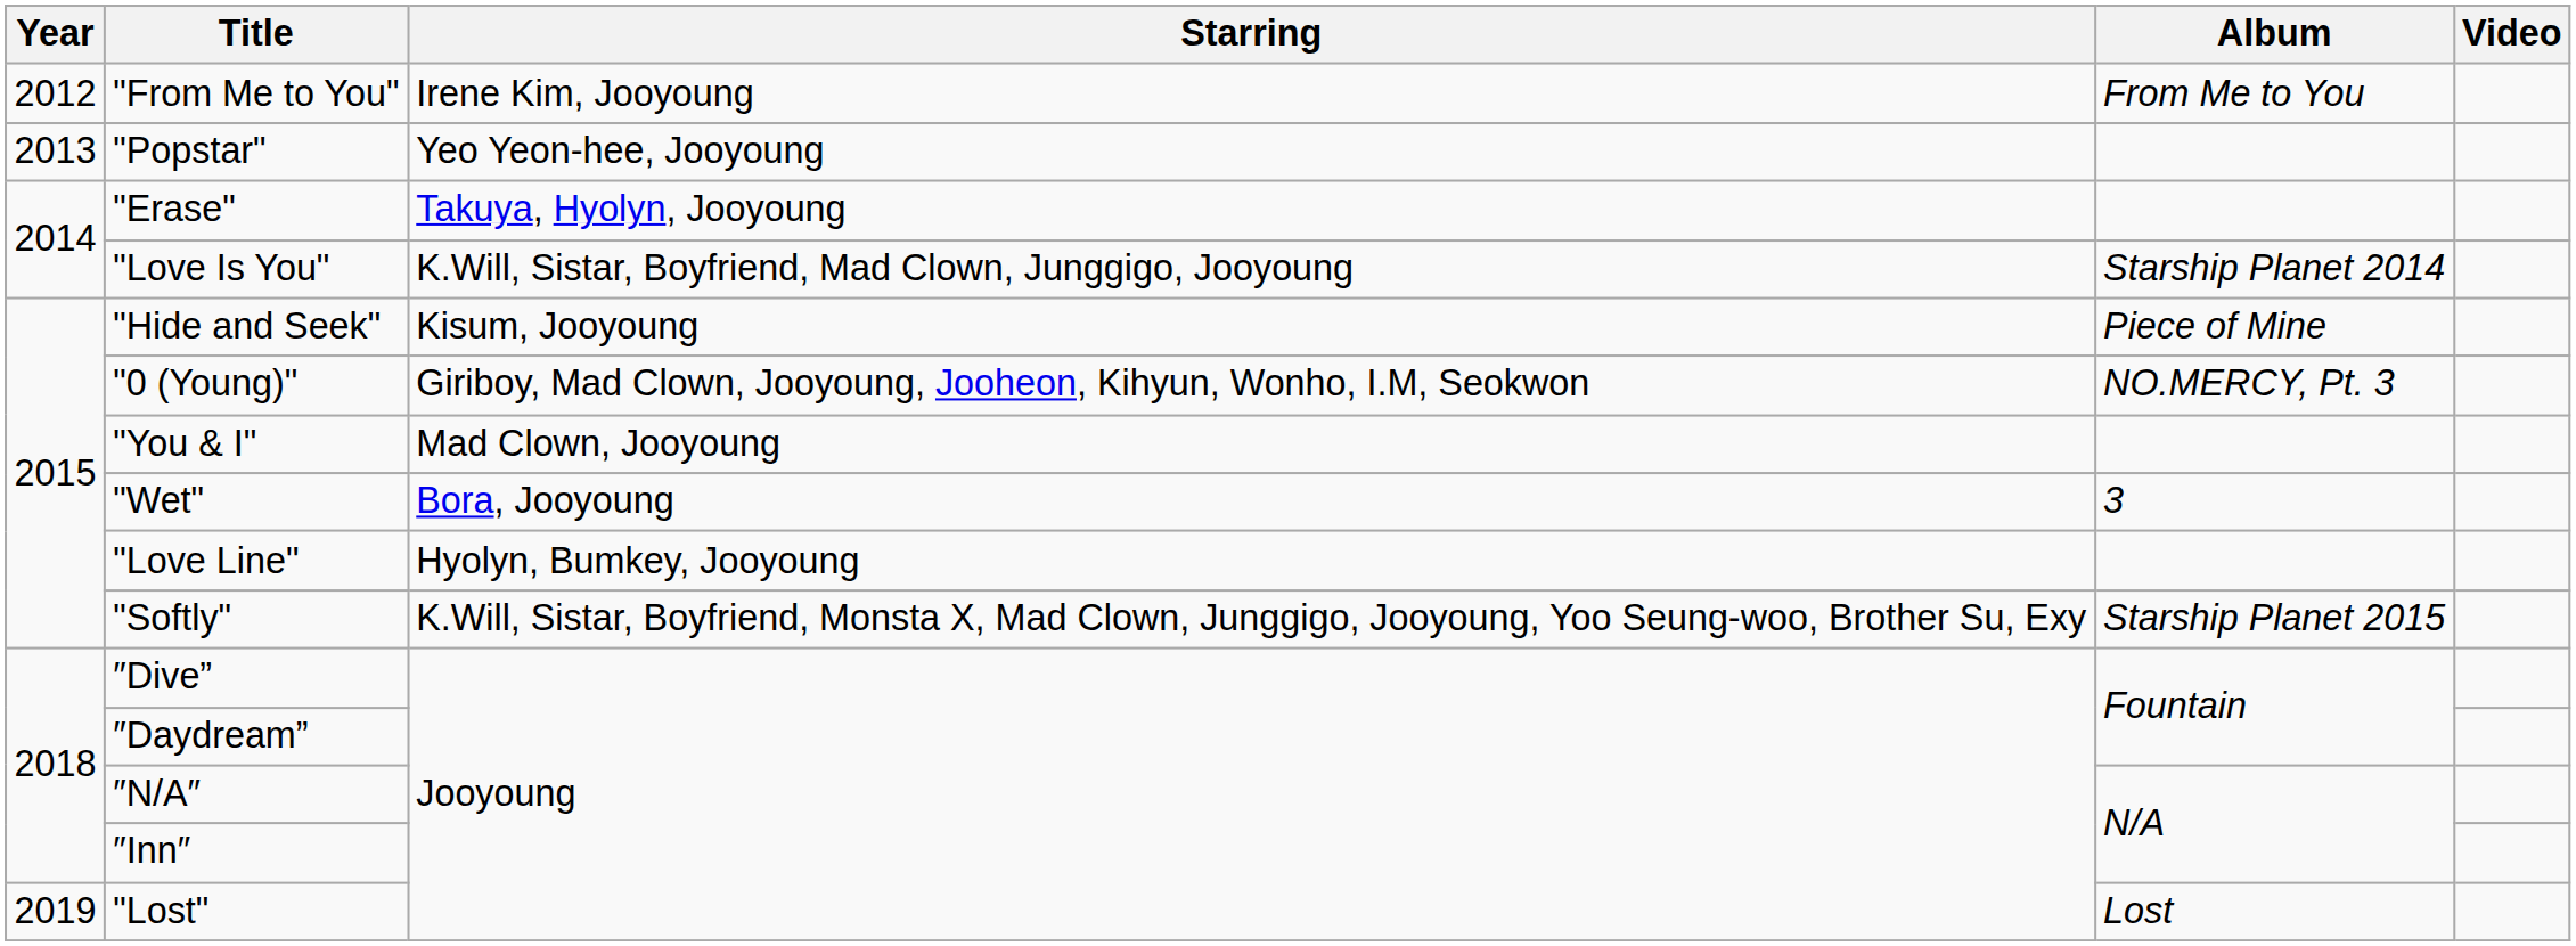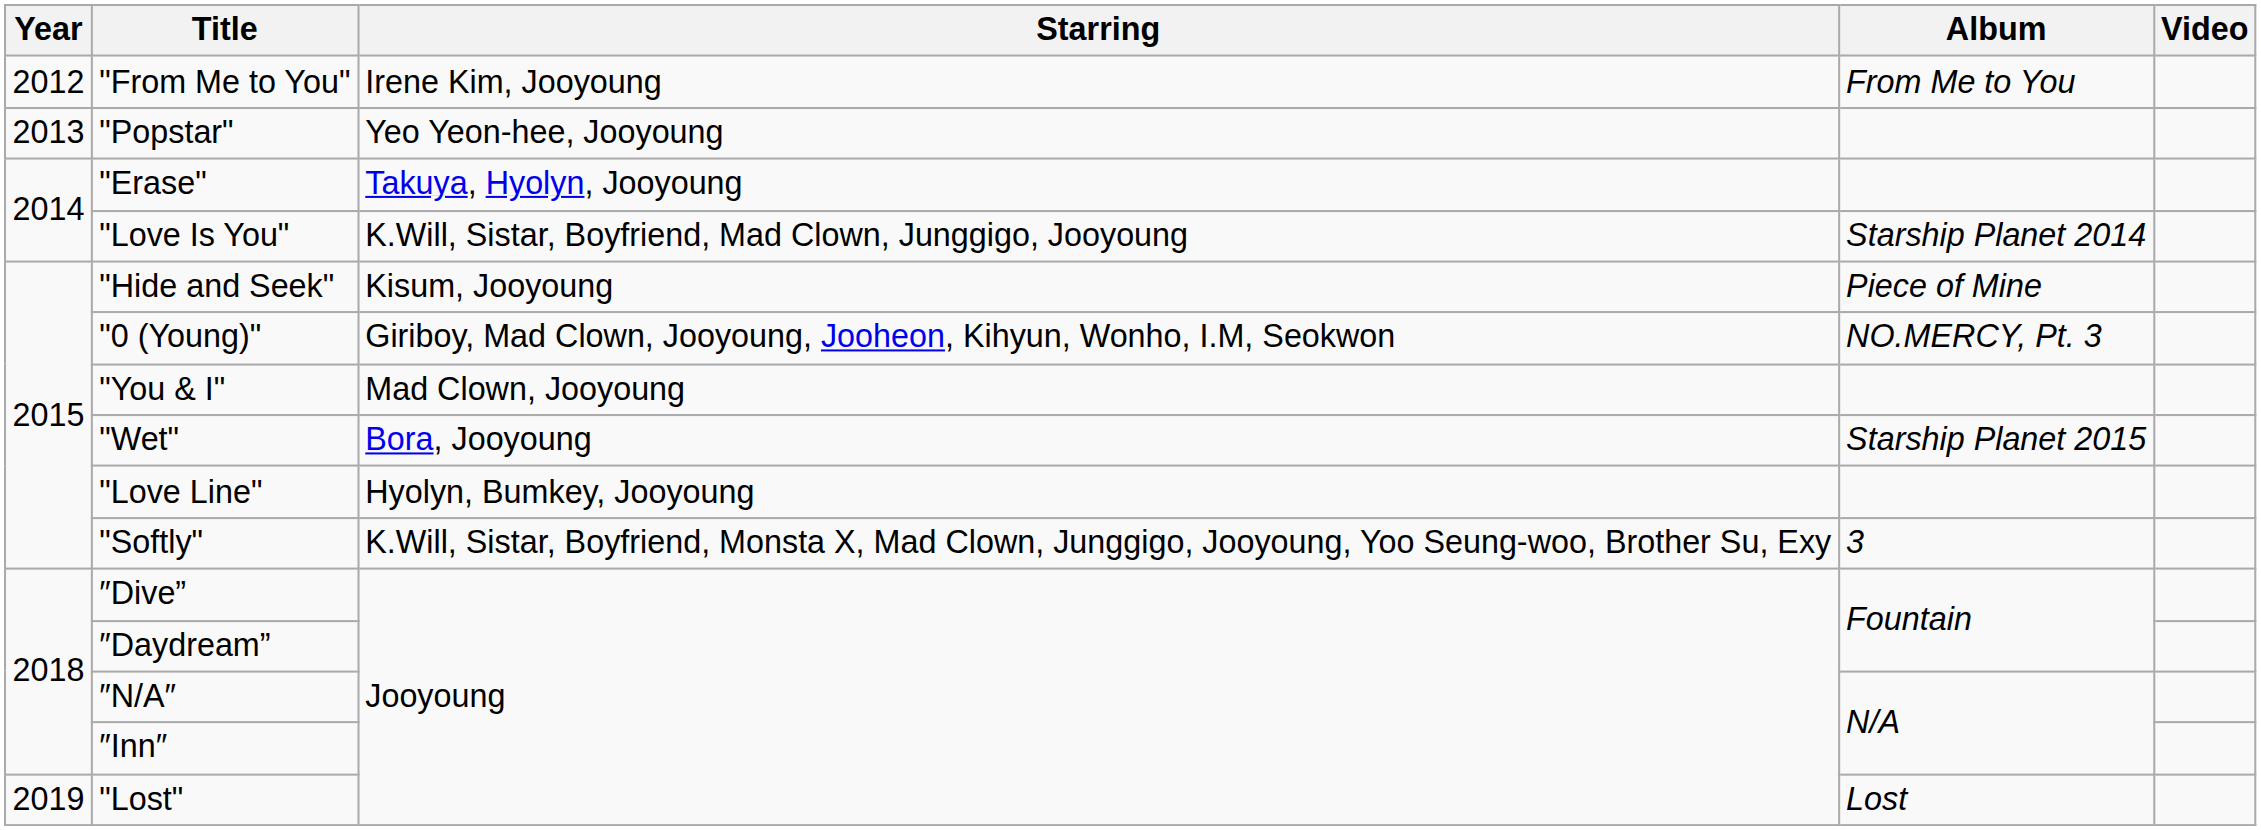 <table class="wikitable">
 <tr>
 <th>Year</th>
 <th>Title</th>
 <th>Starring</th>
 <th>Album</th>
 <th>Video</th>
 </tr>
 <tr>
 <td>2012</td>
 <td>"From Me to You"</td>
 <td>Irene Kim, Jooyoung</td>
 <td><em>From Me to You</em></td>
 <td></td>
 </tr>
 <tr>
 <td>2013</td>
 <td>"Popstar"</td>
 <td>Yeo Yeon-hee, Jooyoung</td>
 <td></td>
 <td></td>
 </tr>
 <tr>
 <td rowspan="2">2014</td>
 <td>"Erase"</td>
 <td><a href='#'>Takuya</a>, <a href='#'>Hyolyn</a>, Jooyoung</td>
 <td></td>
 <td></td>
 </tr>
 <tr>
 <td>"Love Is You"</td>
 <td>K.Will, Sistar, Boyfriend, Mad Clown, Junggigo, Jooyoung</td>
 <td><em>Starship Planet 2014</em></td>
 <td></td>
 </tr>
 <tr>
 <td rowspan="6">2015</td>
 <td>"Hide and Seek"</td>
 <td>Kisum, Jooyoung</td>
 <td><em>Piece of Mine</em></td>
 <td></td>
 </tr>
 <tr>
 <td>"0 (Young)"</td>
 <td>Giriboy, Mad Clown, Jooyoung, <a href='#'>Jooheon</a>, Kihyun, Wonho, I.M, Seokwon</td>
 <td><em>NO.MERCY, Pt. 3</em></td>
 <td></td>
 </tr>
 <tr>
 <td>"You & I"</td>
 <td>Mad Clown, Jooyoung</td>
 <td></td>
 <td></td>
 </tr>
 <tr>
 <td>"Wet"</td>
 <td><a href='#'>Bora</a>, Jooyoung</td>
-<td><em>3</em></td>
+<td><em>Starship Planet 2015</em></td>
 <td></td>
 </tr>
 <tr>
 <td>"Love Line"</td>
 <td>Hyolyn, Bumkey, Jooyoung</td>
 <td></td>
 <td></td>
 </tr>
 <tr>
 <td>"Softly"</td>
 <td>K.Will, Sistar, Boyfriend, Monsta X, Mad Clown, Junggigo, Jooyoung, Yoo Seung-woo, Brother Su, Exy</td>
-<td><em>Starship Planet 2015</em></td>
+<td><em>3</em></td>
 <td></td>
 </tr>
 <tr>
 <td rowspan="4">2018</td>
 <td>″Dive”</td>
 <td rowspan="5">Jooyoung</td>
 <td rowspan="2"><em>Fountain</em></td>
 <td></td>
 </tr>
 <tr>
 <td>″Daydream”</td>
 <td></td>
 </tr>
 <tr>
 <td>″N/A″</td>
 <td rowspan="2"><em>N/A</em></td>
 <td></td>
 </tr>
 <tr>
 <td>″Inn″</td>
 <td></td>
 </tr>
 <tr>
 <td>2019</td>
 <td>"Lost"</td>
 <td><em>Lost</em></td>
 <td></td>
 </tr>
 </table>
